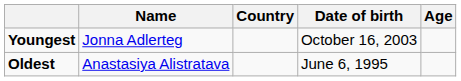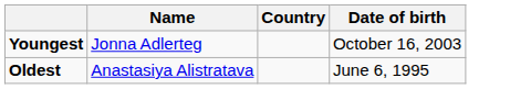 <table class="wikitable">
 <tr>
 <th></th>
 <th><strong>Name</strong></th>
 <th><strong>Country</strong></th>
 <th><strong>Date of birth</strong></th>
-<th><strong>Age</strong></th>
 </tr>
 <tr>
 <td><strong>Youngest</strong></td>
 <td><a href='#'>Jonna Adlerteg</a></td>
 <td></td>
 <td>October 16, 2003</td>
-<td></td>
 </tr>
 <tr>
 <td><strong>Oldest</strong></td>
 <td><a href='#'>Anastasiya Alistratava</a></td>
 <td></td>
 <td>June 6, 1995</td>
-<td></td>
 </tr>
 </table>
